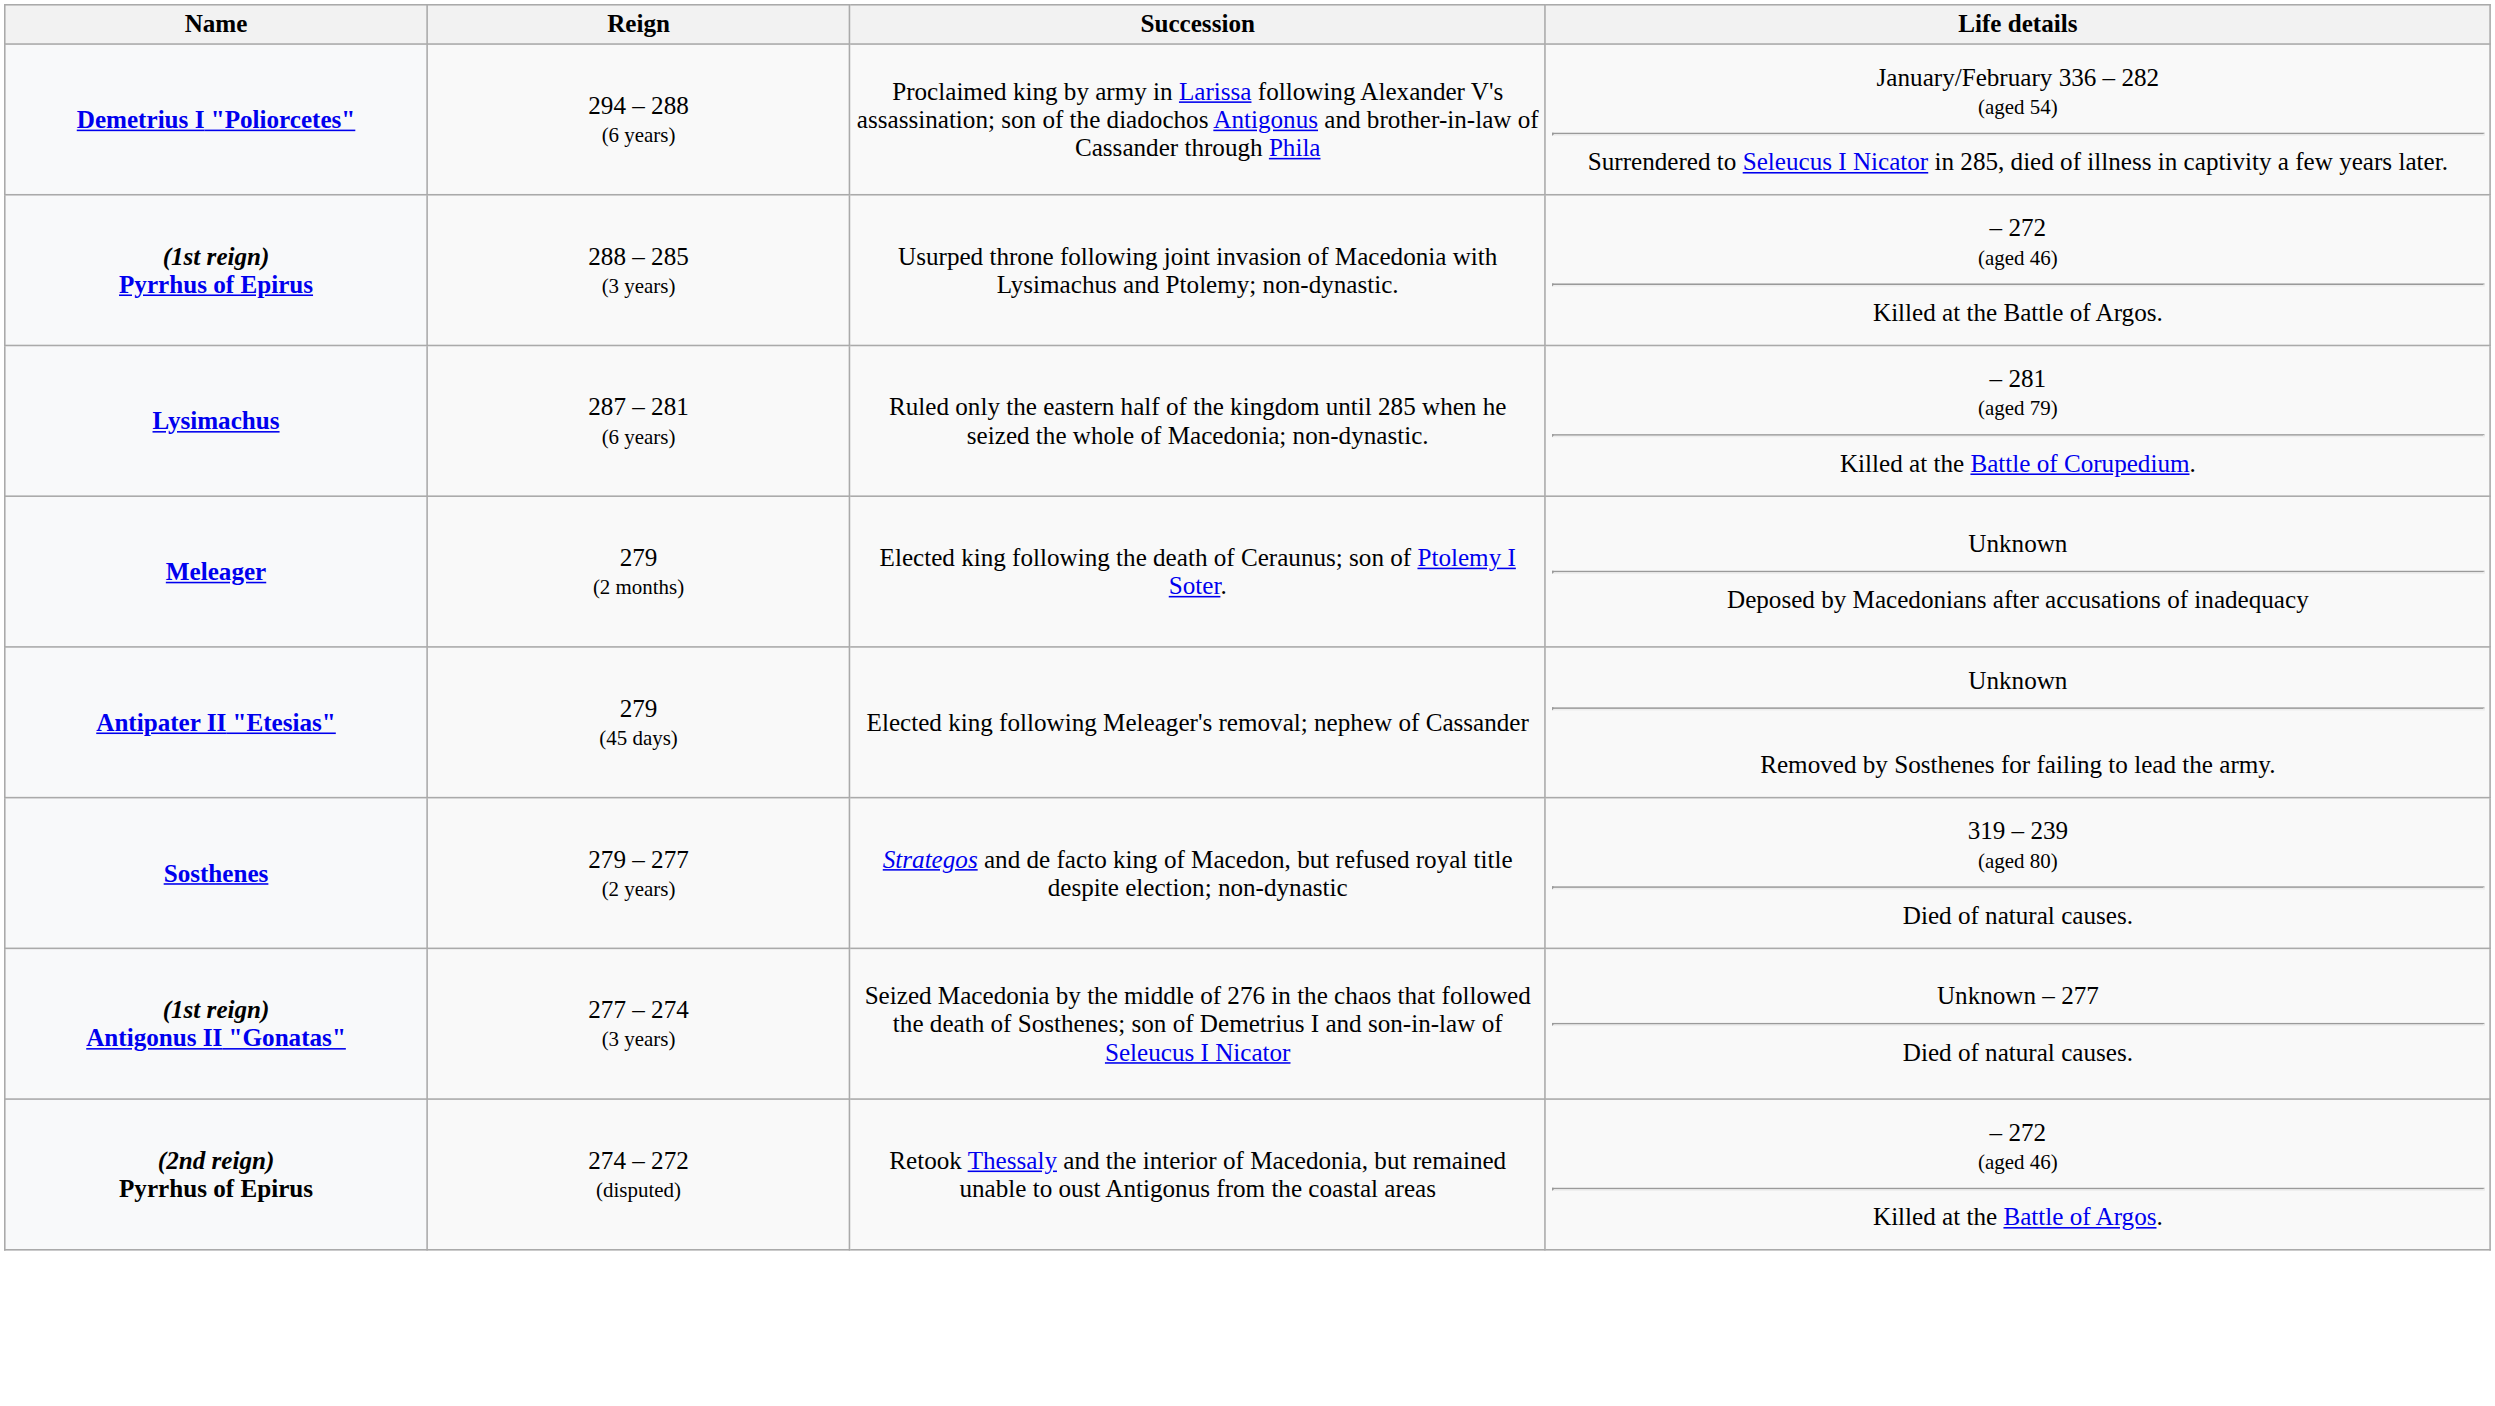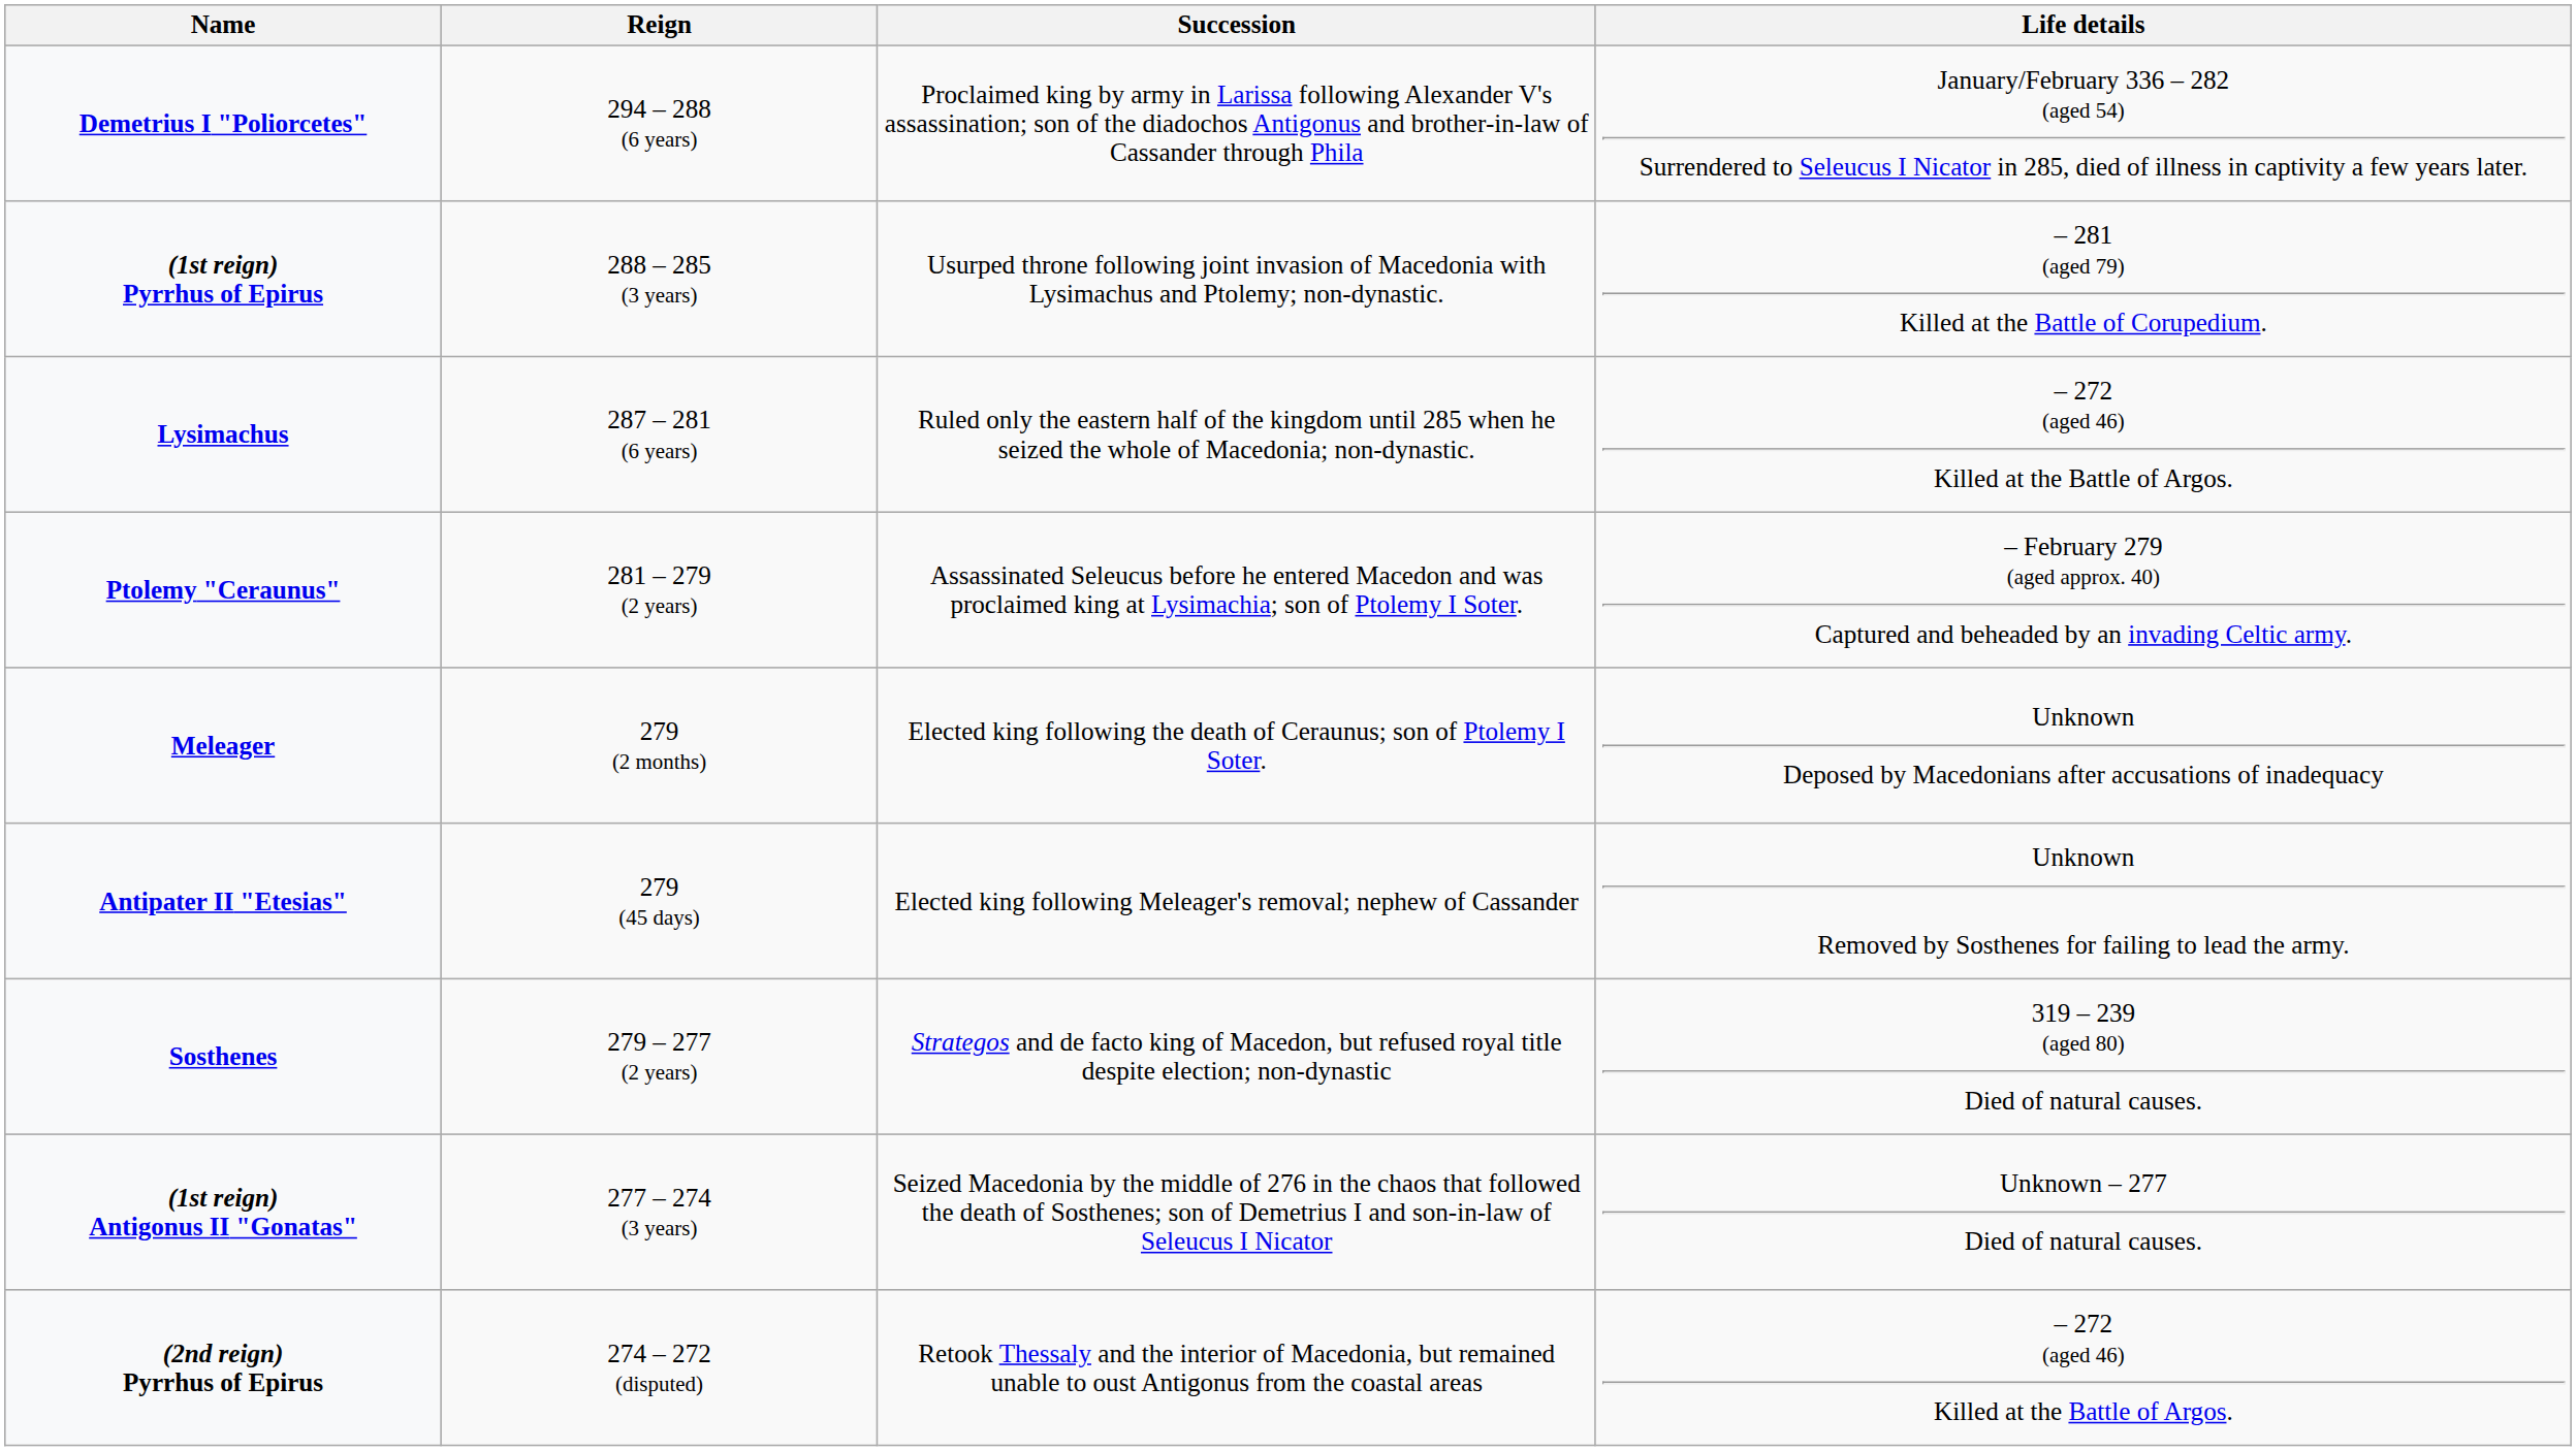 <table class="wikitable plainrowheaders" style="text-align:center; width:100%;">
 <tr>
 <th width="17%" !scope="col">Name</th>
 <th scope="col" width="17%">Reign</th>
 <th scope="col" width="28%">Succession</th>
 <th scope="col" width="38%">Life details</th>
 </tr>
 <tr style=height:6em>
 <th scope=row style="text-align:center; background:#F8F9FA;"><a href='#'><strong>Demetrius I</strong> "Poliorcetes"</a></th>
 <td>294 – 288<br><small>(6 years)</small></td>
 <td>Proclaimed king by army in <a href='#'>Larissa</a> following Alexander V's assassination; son of the diadochos <a href='#'>Antigonus</a> and brother-in-law of Cassander through <a href='#'>Phila</a></td>
 <td>January/February 336 – 282<br><small>(aged 54)</small><hr>Surrendered to <a href='#'>Seleucus I Nicator</a> in 285, died of illness in captivity a few years later.</td>
 </tr>
 <tr style=height:6em>
 <th scope=row style="text-align:center; background:#F8F9FA;"><em>(1st reign)</em><br><strong><a href='#'>Pyrrhus of Epirus</a></strong></th>
 <td>288 – 285<br><small>(3 years)</small></td>
 <td>Usurped throne following joint invasion of Macedonia with Lysimachus and Ptolemy; non-dynastic.</td>
-<td> – 272<br><small>(aged 46)</small><hr>Killed at the Battle of Argos.</td>
+<td> – 281 <br><small>(aged 79)</small><hr>Killed at the <a href='#'>Battle of Corupedium</a>.</td>
 </tr>
 <tr style=height:6em>
 <th scope=row style="text-align:center; background:#F8F9FA;"><strong><a href='#'>Lysimachus</a></strong></th>
 <td>287 – 281<br><small>(6 years)</small></td>
 <td>Ruled only the eastern half of the kingdom until 285 when he seized the whole of Macedonia; non-dynastic.</td>
-<td> – 281 <br><small>(aged 79)</small><hr>Killed at the <a href='#'>Battle of Corupedium</a>.</td>
+<td> – 272<br><small>(aged 46)</small><hr>Killed at the Battle of Argos.</td>
+</tr>
+<tr style=height:6em>
+<th scope=row style="text-align:center; background:#F8F9FA;"><a href='#'><strong>Ptolemy</strong> "Ceraunus"</a></th>
+<td>281 – 279<br><small>(2 years)</small></td>
+<td>Assassinated Seleucus before he entered Macedon and was proclaimed king at <a href='#'>Lysimachia</a>; son of <a href='#'>Ptolemy I Soter</a>.</td>
+<td> – February 279 <br><small>(aged approx. 40)</small><hr>Captured and beheaded by an <a href='#'>invading Celtic army</a>.</td>
 </tr>
 <tr style=height:6em>
 <th scope=row style="text-align:center; background:#F8F9FA;"><strong><a href='#'>Meleager</a></strong></th>
 <td>279<br><small>(2 months)</small></td>
 <td>Elected king following the death of Ceraunus; son of <a href='#'>Ptolemy I Soter</a>.</td>
 <td>Unknown <hr> Deposed by Macedonians after accusations of inadequacy</td>
 </tr>
 <tr style=height:6em>
 <th scope=row style="text-align:center; background:#F8F9FA;"><a href='#'><strong>Antipater II</strong> "Etesias"</a></th>
 <td>279<br><small>(45 days)</small></td>
 <td>Elected king following Meleager's removal; nephew of Cassander</td>
 <td>Unknown <hr><br>Removed by Sosthenes for failing to lead the army.</td>
 </tr>
 <tr style=height:6em>
 <th scope=row style="text-align:center; background:#F8F9FA;"><a href='#'><strong>Sosthenes</strong></a></th>
 <td>279 – 277<br><small>(2 years)</small></td>
 <td><em><a href='#'>Strategos</a></em> and de facto king of Macedon, but refused royal title despite election; non-dynastic</td>
 <td>319 – 239<br><small>(aged 80)</small><hr>Died of natural causes.</td>
 </tr>
 <tr style=height:6em>
 <th scope=row style="text-align:center; background:#F8F9FA;"><em>(1st reign)</em><br><a href='#'><strong>Antigonus II</strong> "Gonatas"</a></th>
 <td>277 – 274<br><small>(3 years)</small></td>
 <td>Seized Macedonia by the middle of 276 in the chaos that followed the death of Sosthenes; son of Demetrius I and son-in-law of <a href='#'>Seleucus I Nicator</a></td>
 <td>Unknown – 277 <hr> Died of natural causes.</td>
 </tr>
 <tr style=height:6em>
 <th scope=row style="text-align:center; background:#F8F9FA;"><em>(2nd reign)</em><br><strong>Pyrrhus of Epirus</strong></th>
 <td>274 – 272<br><small>(disputed)</small></td>
 <td>Retook <a href='#'>Thessaly</a> and the interior of Macedonia, but remained unable to oust Antigonus from the coastal areas</td>
 <td> – 272<br><small>(aged 46)</small><hr>Killed at the <a href='#'>Battle of Argos</a>.</td>
 </tr>
 </table>
